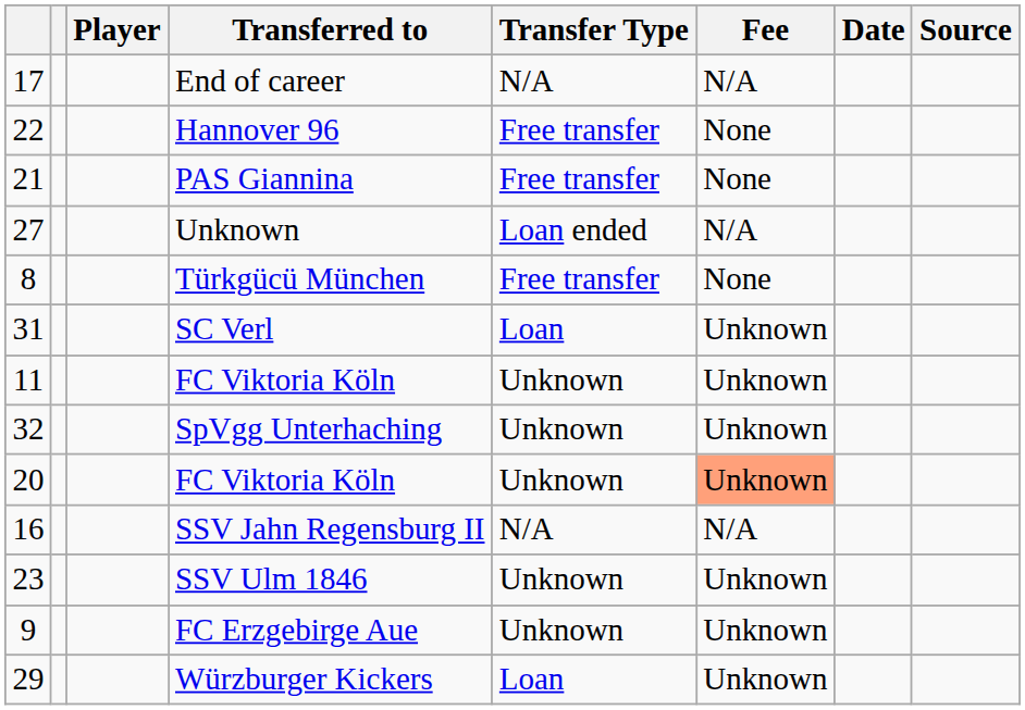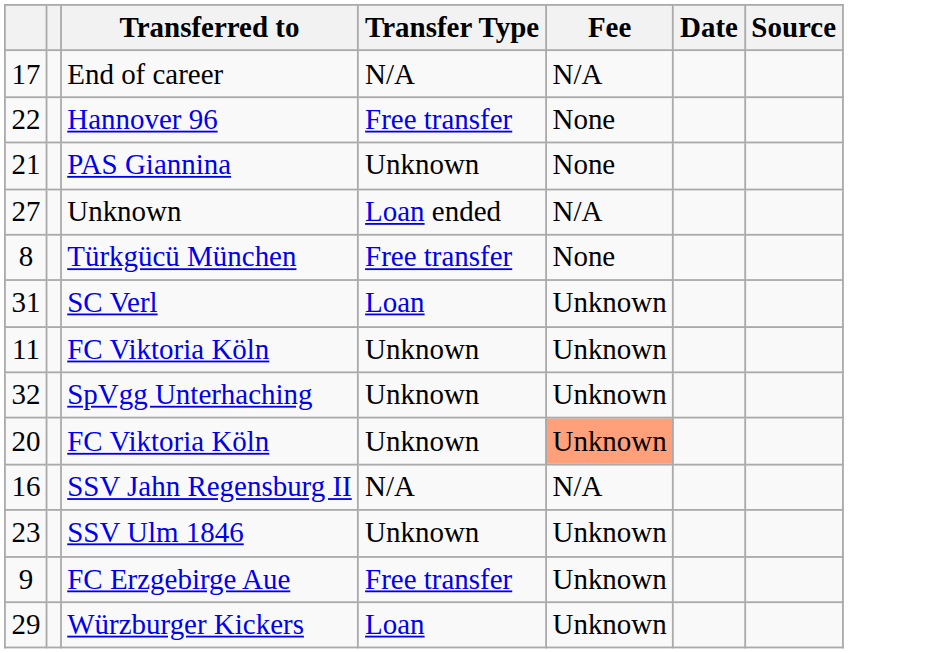 <table class="wikitable plainrowheaders sortable">
 <tr>
 <th></th>
 <th></th>
-<th scope=col><strong>Player</strong></th>
 <th><strong>Transferred to</strong></th>
 <th scope=col><strong>Transfer Type</strong></th>
 <th scope=col><strong>Fee</strong></th>
 <th scope=col><strong>Date</strong></th>
 <th scope=col><strong>Source</strong></th>
 </tr>
 <tr>
 <td align=center>17</td>
 <td align=center></td>
-<td></td>
 <td>End of career</td>
 <td>N/A</td>
 <td>N/A</td>
 <td></td>
 <td></td>
 </tr>
 <tr>
 <td align=center>22</td>
 <td align=center></td>
-<td></td>
 <td><a href='#'>Hannover 96</a></td>
 <td><a href='#'>Free transfer</a></td>
 <td>None</td>
 <td></td>
 <td></td>
 </tr>
 <tr>
 <td align=center>21</td>
 <td align=center></td>
-<td></td>
 <td><a href='#'>PAS Giannina</a></td>
-<td><a href='#'>Free transfer</a></td>
+<td>Unknown</td>
 <td>None</td>
 <td></td>
 <td></td>
 </tr>
 <tr>
 <td align=center>27</td>
 <td align=center></td>
-<td></td>
 <td>Unknown</td>
 <td><a href='#'>Loan</a> ended</td>
 <td>N/A</td>
 <td></td>
 <td></td>
 </tr>
 <tr>
 <td align=center>8</td>
 <td align=center></td>
-<td></td>
 <td><a href='#'>Türkgücü München</a></td>
 <td><a href='#'>Free transfer</a></td>
 <td>None</td>
 <td></td>
 <td></td>
 </tr>
 <tr>
 <td align=center>31</td>
 <td align=center></td>
-<td></td>
 <td><a href='#'>SC Verl</a></td>
 <td><a href='#'>Loan</a></td>
 <td>Unknown</td>
 <td></td>
 <td></td>
 </tr>
 <tr>
 <td align=center>11</td>
 <td align=center></td>
-<td></td>
 <td><a href='#'>FC Viktoria Köln</a></td>
 <td>Unknown</td>
 <td>Unknown</td>
 <td></td>
 <td></td>
 </tr>
 <tr>
 <td align=center>32</td>
 <td align=center></td>
-<td></td>
 <td><a href='#'>SpVgg Unterhaching</a></td>
 <td>Unknown</td>
 <td>Unknown</td>
 <td></td>
 <td></td>
 </tr>
 <tr>
 <td align=center>20</td>
 <td align=center></td>
-<td></td>
 <td><a href='#'>FC Viktoria Köln</a></td>
 <td>Unknown</td>
 <td style="background: lightsalmon;">Unknown</td>
 <td></td>
 <td></td>
 </tr>
 <tr>
 <td align=center>16</td>
 <td align=center></td>
-<td></td>
 <td><a href='#'>SSV Jahn Regensburg II</a></td>
 <td>N/A</td>
 <td>N/A</td>
 <td></td>
 <td></td>
 </tr>
 <tr>
 <td align=center>23</td>
 <td align=center></td>
-<td></td>
 <td><a href='#'>SSV Ulm 1846</a></td>
 <td>Unknown</td>
 <td>Unknown</td>
 <td></td>
 <td></td>
 </tr>
 <tr>
 <td align=center>9</td>
 <td align=center></td>
-<td></td>
 <td><a href='#'>FC Erzgebirge Aue</a></td>
-<td>Unknown</td>
+<td><a href='#'>Free transfer</a></td>
 <td>Unknown</td>
 <td></td>
 <td></td>
 </tr>
 <tr>
 <td align=center>29</td>
 <td align=center></td>
-<td></td>
 <td><a href='#'>Würzburger Kickers</a></td>
 <td><a href='#'>Loan</a></td>
 <td>Unknown</td>
 <td></td>
 <td></td>
 </tr>
 </table>
